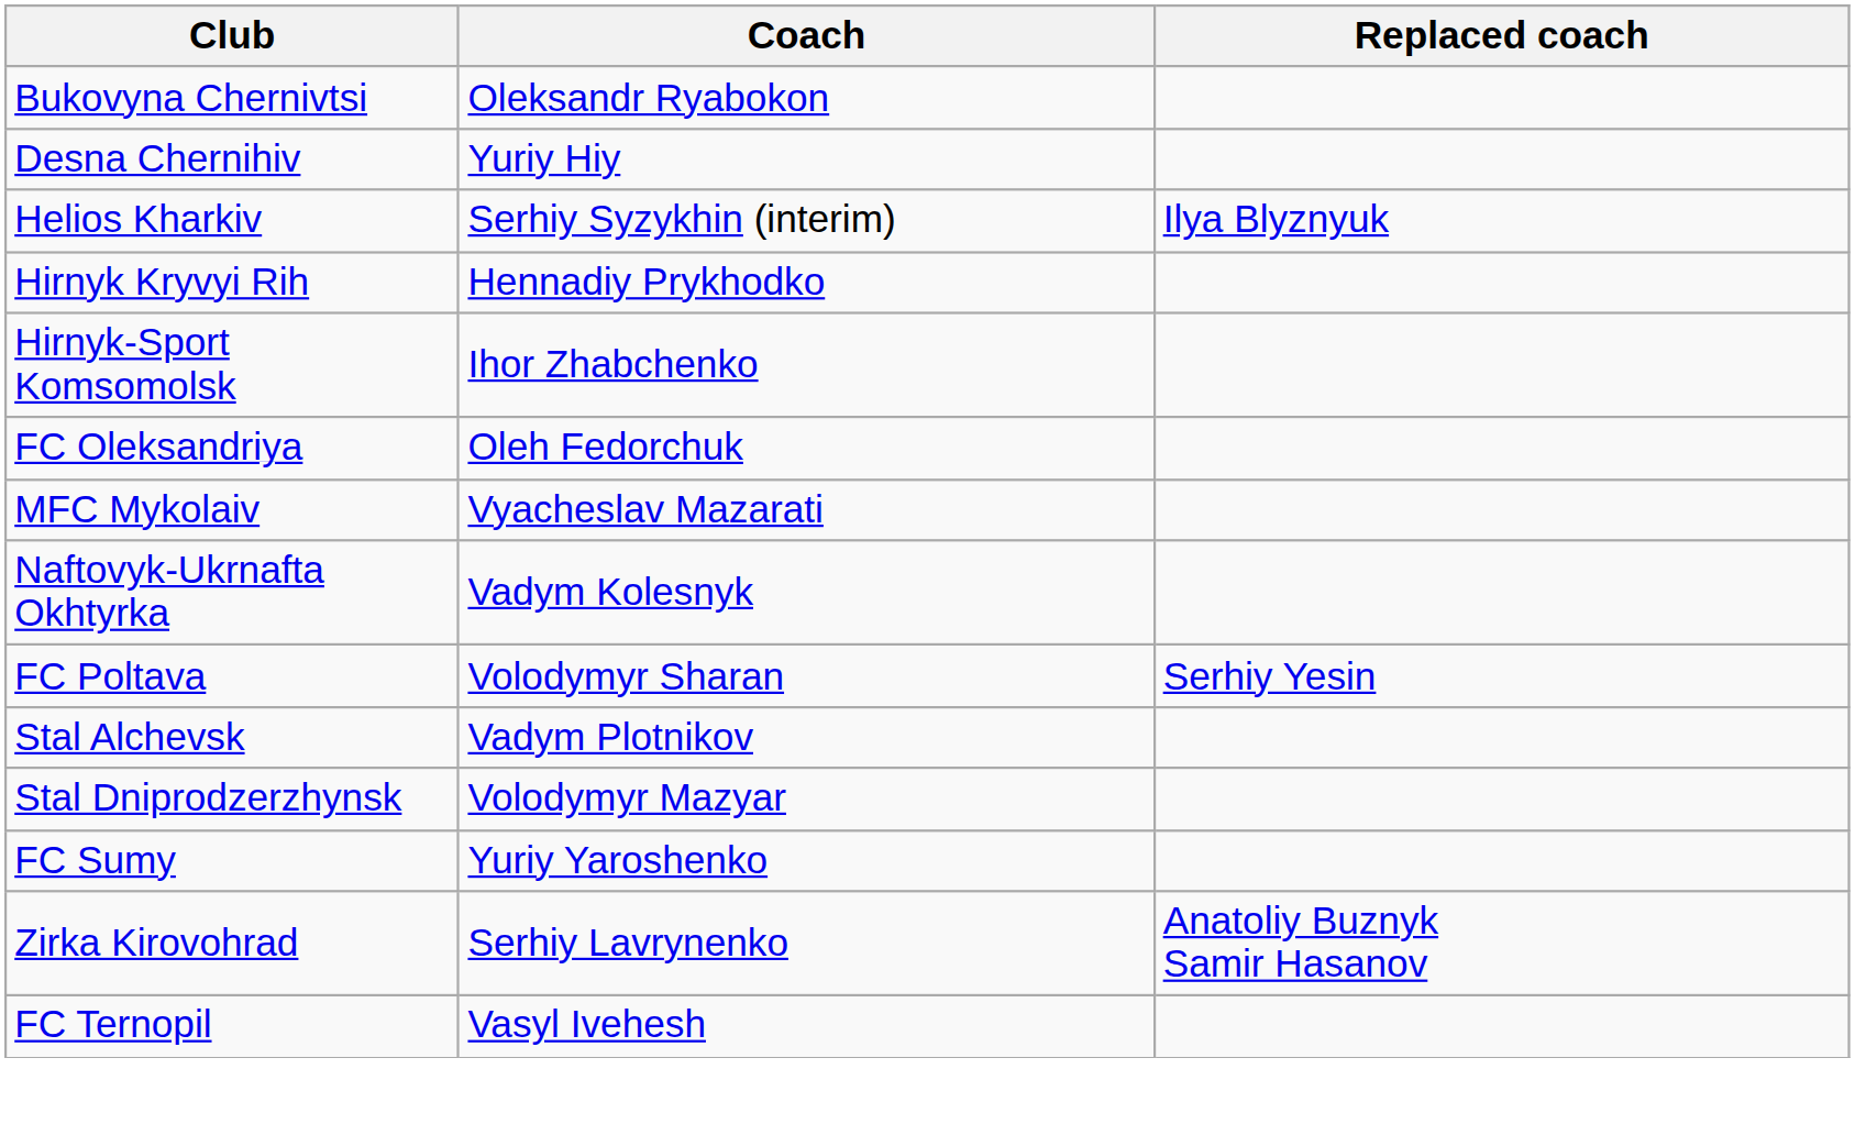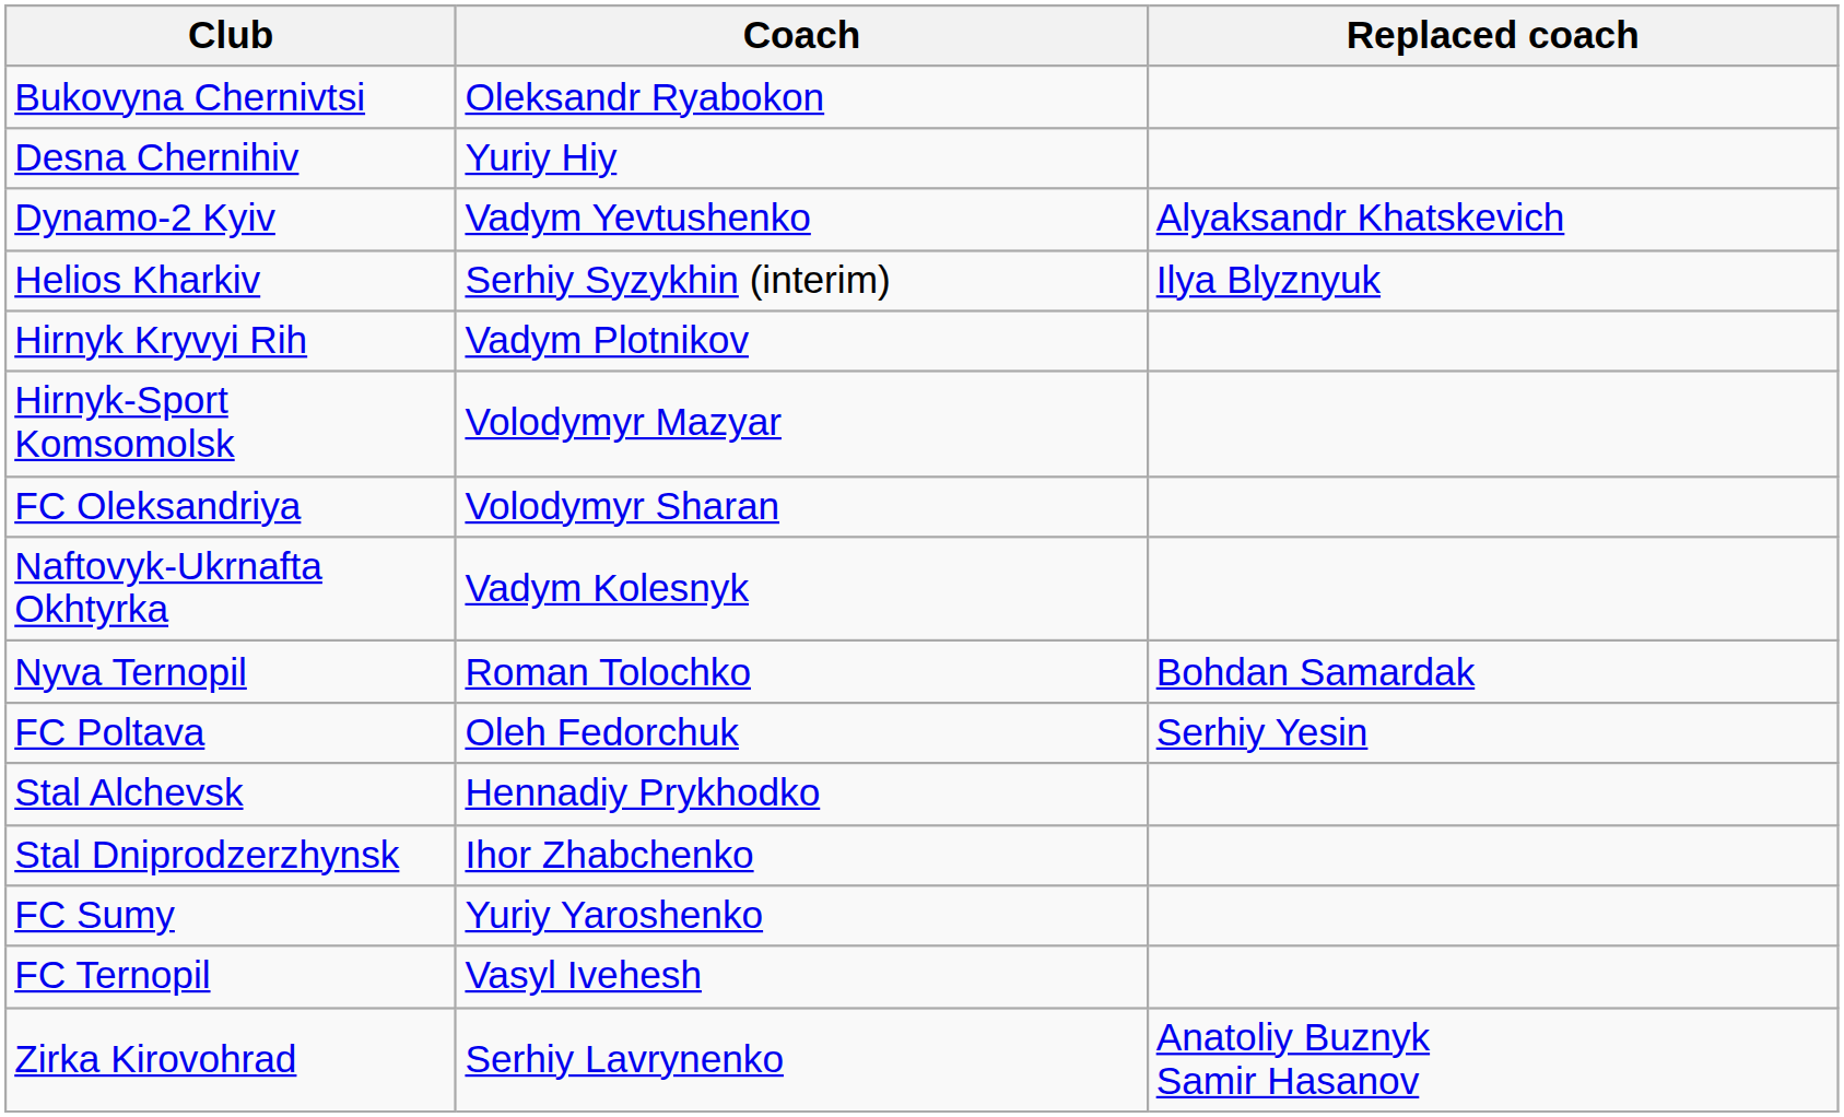 <table class="wikitable">
 <tr>
 <th width="180">Club</th>
 <th width="280">Coach</th>
 <th width="280">Replaced coach</th>
 </tr>
 <tr>
 <td><a href='#'>Bukovyna Chernivtsi</a></td>
 <td> <a href='#'>Oleksandr Ryabokon</a></td>
 <td></td>
 </tr>
 <tr>
 <td><a href='#'>Desna Chernihiv</a></td>
 <td> <a href='#'>Yuriy Hiy</a></td>
 <td></td>
 </tr>
 <tr>
+<td><a href='#'>Dynamo-2 Kyiv</a></td>
+<td> <a href='#'>Vadym Yevtushenko</a></td>
+<td> <a href='#'>Alyaksandr Khatskevich</a></td>
+</tr>
+<tr>
 <td><a href='#'>Helios Kharkiv</a></td>
 <td> <a href='#'>Serhiy Syzykhin</a> (interim)</td>
 <td> <a href='#'>Ilya Blyznyuk</a></td>
 </tr>
 <tr>
 <td><a href='#'>Hirnyk Kryvyi Rih</a></td>
-<td> <a href='#'>Hennadiy Prykhodko</a></td>
+<td> <a href='#'>Vadym Plotnikov</a></td>
 <td></td>
 </tr>
 <tr>
 <td><a href='#'>Hirnyk-Sport Komsomolsk</a></td>
-<td> <a href='#'>Ihor Zhabchenko</a></td>
+<td> <a href='#'>Volodymyr Mazyar</a></td>
 <td></td>
 </tr>
 <tr>
 <td><a href='#'>FC Oleksandriya</a></td>
-<td> <a href='#'>Oleh Fedorchuk</a></td>
-<td></td>
-</tr>
-<tr>
-<td><a href='#'>MFC Mykolaiv</a></td>
-<td> <a href='#'>Vyacheslav Mazarati</a></td>
+<td> <a href='#'>Volodymyr Sharan</a></td>
 <td></td>
 </tr>
 <tr>
 <td><a href='#'>Naftovyk-Ukrnafta Okhtyrka</a></td>
 <td> <a href='#'>Vadym Kolesnyk</a></td>
 <td></td>
 </tr>
 <tr>
+<td><a href='#'>Nyva Ternopil</a></td>
+<td> <a href='#'>Roman Tolochko</a></td>
+<td> <a href='#'>Bohdan Samardak</a></td>
+</tr>
+<tr>
 <td><a href='#'>FC Poltava</a></td>
-<td> <a href='#'>Volodymyr Sharan</a></td>
+<td> <a href='#'>Oleh Fedorchuk</a></td>
 <td> <a href='#'>Serhiy Yesin</a></td>
 </tr>
 <tr>
 <td><a href='#'>Stal Alchevsk</a></td>
-<td> <a href='#'>Vadym Plotnikov</a></td>
+<td> <a href='#'>Hennadiy Prykhodko</a></td>
 <td></td>
 </tr>
 <tr>
 <td><a href='#'>Stal Dniprodzerzhynsk</a></td>
-<td> <a href='#'>Volodymyr Mazyar</a></td>
+<td> <a href='#'>Ihor Zhabchenko</a></td>
 <td></td>
 </tr>
 <tr>
 <td><a href='#'>FC Sumy</a></td>
 <td> <a href='#'>Yuriy Yaroshenko</a></td>
 <td></td>
 </tr>
 <tr>
+<td><a href='#'>FC Ternopil</a></td>
+<td> <a href='#'>Vasyl Ivehesh</a></td>
+<td></td>
+</tr>
+<tr>
 <td><a href='#'>Zirka Kirovohrad</a></td>
 <td> <a href='#'>Serhiy Lavrynenko</a></td>
 <td> <a href='#'>Anatoliy Buznyk</a><br> <a href='#'>Samir Hasanov</a></td>
 </tr>
-<tr>
-<td><a href='#'>FC Ternopil</a></td>
-<td> <a href='#'>Vasyl Ivehesh</a></td>
-<td></td>
-</tr>
 </table>
